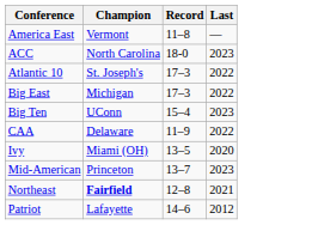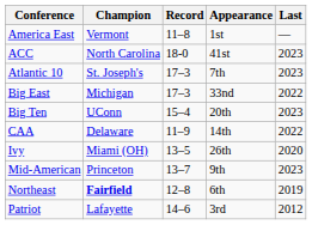 <table class="wikitable">
 <tr>
 <th>Conference</th>
 <th>Champion</th>
 <th>Record</th>
+<th>Appearance</th>
 <th>Last</th>
 </tr>
 <tr>
 <td><a href='#'>America East</a></td>
 <td><a href='#'>Vermont</a></td>
 <td>11–8</td>
+<td>1st</td>
 <td>—</td>
 </tr>
 <tr>
 <td><a href='#'>ACC</a></td>
 <td><a href='#'>North Carolina</a></td>
 <td>18-0</td>
+<td>41st</td>
 <td>2023</td>
 </tr>
 <tr>
 <td><a href='#'>Atlantic 10</a></td>
 <td><a href='#'>St. Joseph's</a></td>
 <td>17–3</td>
-<td>2022</td>
+<td>7th</td>
+<td>2023</td>
 </tr>
 <tr>
 <td><a href='#'>Big East</a></td>
 <td><a href='#'>Michigan</a></td>
 <td>17–3</td>
+<td>33nd</td>
 <td>2022</td>
 </tr>
 <tr>
 <td><a href='#'>Big Ten</a></td>
 <td><a href='#'>UConn</a></td>
 <td>15–4</td>
+<td>20th</td>
 <td>2023</td>
 </tr>
 <tr>
 <td><a href='#'>CAA</a></td>
 <td><a href='#'>Delaware</a></td>
 <td>11–9</td>
+<td>14th</td>
 <td>2022</td>
 </tr>
 <tr>
 <td><a href='#'>Ivy</a></td>
 <td><a href='#'>Miami (OH)</a></td>
 <td>13–5</td>
+<td>26th</td>
 <td>2020</td>
 </tr>
 <tr>
 <td><a href='#'>Mid-American</a></td>
 <td><a href='#'>Princeton</a></td>
 <td>13–7</td>
+<td>9th</td>
 <td>2023</td>
 </tr>
 <tr>
 <td><a href='#'>Northeast</a></td>
 <td><strong><a href='#'>Fairfield</a></strong></td>
 <td>12–8</td>
-<td>2021</td>
+<td>6th</td>
+<td>2019</td>
 </tr>
 <tr>
 <td><a href='#'>Patriot</a></td>
 <td><a href='#'>Lafayette</a></td>
 <td>14–6</td>
+<td>3rd</td>
 <td>2012</td>
 </tr>
 </table>
